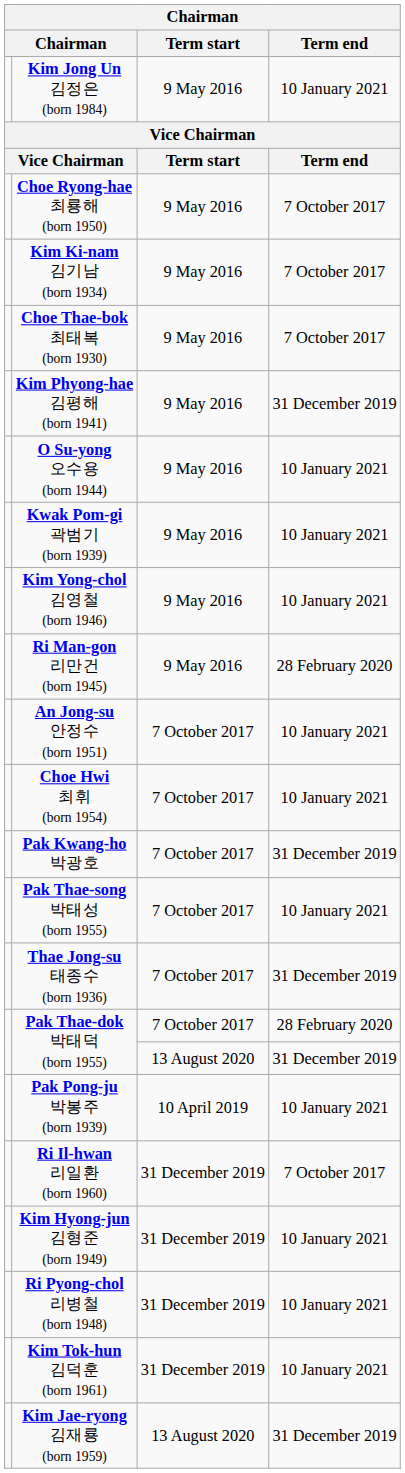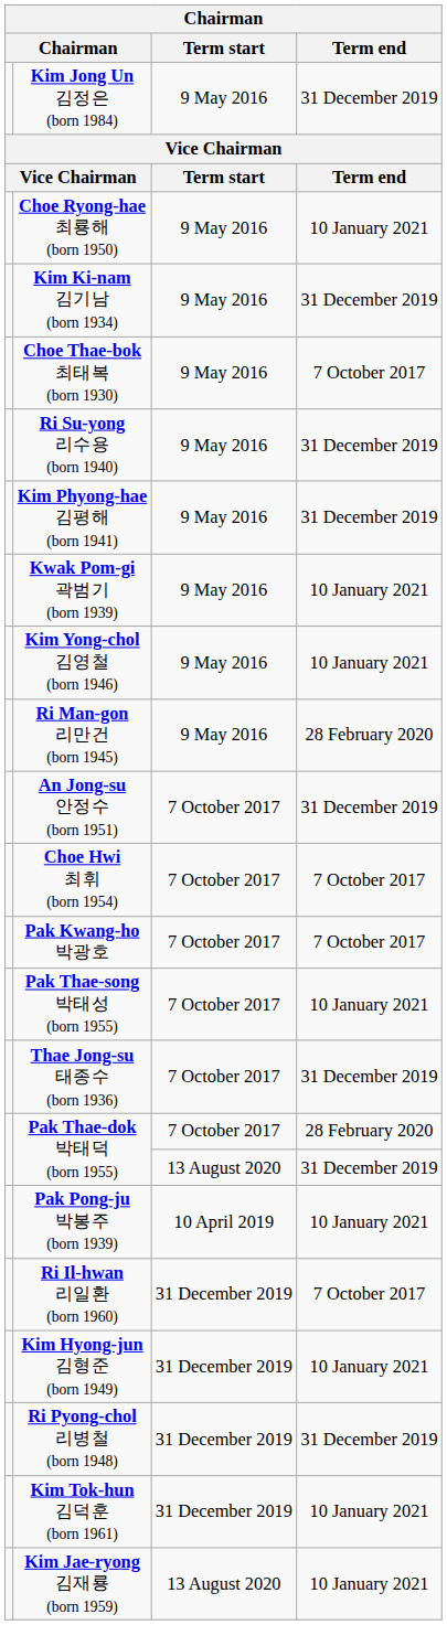 <table class="wikitable" style="text-align:center;">
 <tr>
 <th colspan="4">Chairman</th>
 </tr>
 <tr>
 <th colspan="2">Chairman</th>
 <th>Term start</th>
 <th>Term end</th>
 </tr>
 <tr>
 <td></td>
 <td><strong><a href='#'>Kim Jong Un</a></strong><br>김정은<br><small>(born 1984)</small></td>
 <td>9 May 2016</td>
-<td>10 January 2021</td>
+<td>31 December 2019</td>
 </tr>
 <tr>
 <th colspan="4">Vice Chairman</th>
 </tr>
 <tr>
 <th colspan="2">Vice Chairman</th>
 <th>Term start</th>
 <th>Term end</th>
 </tr>
 <tr>
 <td></td>
 <td><strong><a href='#'>Choe Ryong-hae</a></strong><br>최룡해<br><small>(born 1950)</small></td>
 <td>9 May 2016</td>
-<td>7 October 2017</td>
+<td>10 January 2021</td>
 </tr>
 <tr>
 <td></td>
 <td><strong><a href='#'>Kim Ki-nam</a></strong><br>김기남<br><small>(born 1934)</small></td>
 <td>9 May 2016</td>
-<td>7 October 2017</td>
+<td>31 December 2019</td>
 </tr>
 <tr>
 <td></td>
 <td><strong><a href='#'>Choe Thae-bok</a></strong><br>최태복<br><small>(born 1930)</small></td>
 <td>9 May 2016</td>
 <td>7 October 2017</td>
 </tr>
 <tr>
 <td></td>
-<td><strong><a href='#'>Kim Phyong-hae</a></strong><br>김평해<br><small>(born 1941)</small></td>
+<td><strong><a href='#'>Ri Su-yong</a></strong><br>리수용<br><small>(born 1940)</small></td>
 <td>9 May 2016</td>
 <td>31 December 2019</td>
 </tr>
 <tr>
 <td></td>
-<td><strong><a href='#'>O Su-yong</a></strong><br>오수용<br><small>(born 1944)</small></td>
+<td><strong><a href='#'>Kim Phyong-hae</a></strong><br>김평해<br><small>(born 1941)</small></td>
 <td>9 May 2016</td>
-<td>10 January 2021</td>
+<td>31 December 2019</td>
 </tr>
 <tr>
 <td></td>
 <td><strong><a href='#'>Kwak Pom-gi</a></strong><br>곽범기<br><small>(born 1939)</small></td>
 <td>9 May 2016</td>
 <td>10 January 2021</td>
 </tr>
 <tr>
 <td></td>
 <td><strong><a href='#'>Kim Yong-chol</a></strong><br>김영철<br><small>(born 1946)</small></td>
 <td>9 May 2016</td>
 <td>10 January 2021</td>
 </tr>
 <tr>
 <td></td>
 <td><strong><a href='#'>Ri Man-gon</a></strong><br>리만건<br><small>(born 1945)</small></td>
 <td>9 May 2016</td>
 <td>28 February 2020</td>
 </tr>
 <tr>
 <td></td>
 <td><strong><a href='#'>An Jong-su</a></strong><br>안정수<br><small>(born 1951)</small></td>
 <td>7 October 2017</td>
-<td>10 January 2021</td>
+<td>31 December 2019</td>
 </tr>
 <tr>
 <td></td>
 <td><strong><a href='#'>Choe Hwi</a></strong><br>최휘<br><small>(born 1954)</small></td>
 <td>7 October 2017</td>
-<td>10 January 2021</td>
+<td>7 October 2017</td>
 </tr>
 <tr>
 <td></td>
 <td><strong><a href='#'>Pak Kwang-ho</a></strong><br>박광호<br></td>
 <td>7 October 2017</td>
-<td>31 December 2019</td>
+<td>7 October 2017</td>
 </tr>
 <tr>
 <td></td>
 <td><strong><a href='#'>Pak Thae-song</a></strong><br>박태성<br><small>(born 1955)</small></td>
 <td>7 October 2017</td>
 <td>10 January 2021</td>
 </tr>
 <tr>
 <td></td>
 <td><strong><a href='#'>Thae Jong-su</a></strong><br>태종수<br><small>(born 1936)</small></td>
 <td>7 October 2017</td>
 <td>31 December 2019</td>
 </tr>
 <tr>
 <td rowspan="2"></td>
 <td rowspan="2"><strong><a href='#'>Pak Thae-dok</a></strong><br>박태덕<br><small>(born 1955)</small></td>
 <td>7 October 2017</td>
 <td>28 February 2020</td>
 </tr>
 <tr>
 <td>13 August 2020</td>
 <td>31 December 2019</td>
 </tr>
 <tr>
 <td></td>
 <td><strong><a href='#'>Pak Pong-ju</a></strong><br>박봉주<br><small>(born 1939)</small></td>
 <td>10 April 2019</td>
 <td>10 January 2021</td>
 </tr>
 <tr>
 <td></td>
 <td><strong><a href='#'>Ri Il-hwan</a></strong><br>리일환<br><small>(born 1960)</small></td>
 <td>31 December 2019</td>
 <td>7 October 2017</td>
 </tr>
 <tr>
 <td></td>
 <td><strong><a href='#'>Kim Hyong-jun</a></strong><br>김형준<br><small>(born 1949)</small></td>
 <td>31 December 2019</td>
 <td>10 January 2021</td>
 </tr>
 <tr>
 <td></td>
 <td><strong><a href='#'>Ri Pyong-chol</a></strong><br>리병철<br><small>(born 1948)</small></td>
 <td>31 December 2019</td>
-<td>10 January 2021</td>
+<td>31 December 2019</td>
 </tr>
 <tr>
 <td></td>
 <td><strong><a href='#'>Kim Tok-hun</a></strong><br>김덕훈<br><small>(born 1961)</small></td>
 <td>31 December 2019</td>
 <td>10 January 2021</td>
 </tr>
 <tr>
 <td></td>
 <td><strong><a href='#'>Kim Jae-ryong</a></strong><br>김재룡<br><small>(born 1959)</small></td>
 <td>13 August 2020</td>
-<td>31 December 2019</td>
+<td>10 January 2021</td>
 </tr>
 </table>
